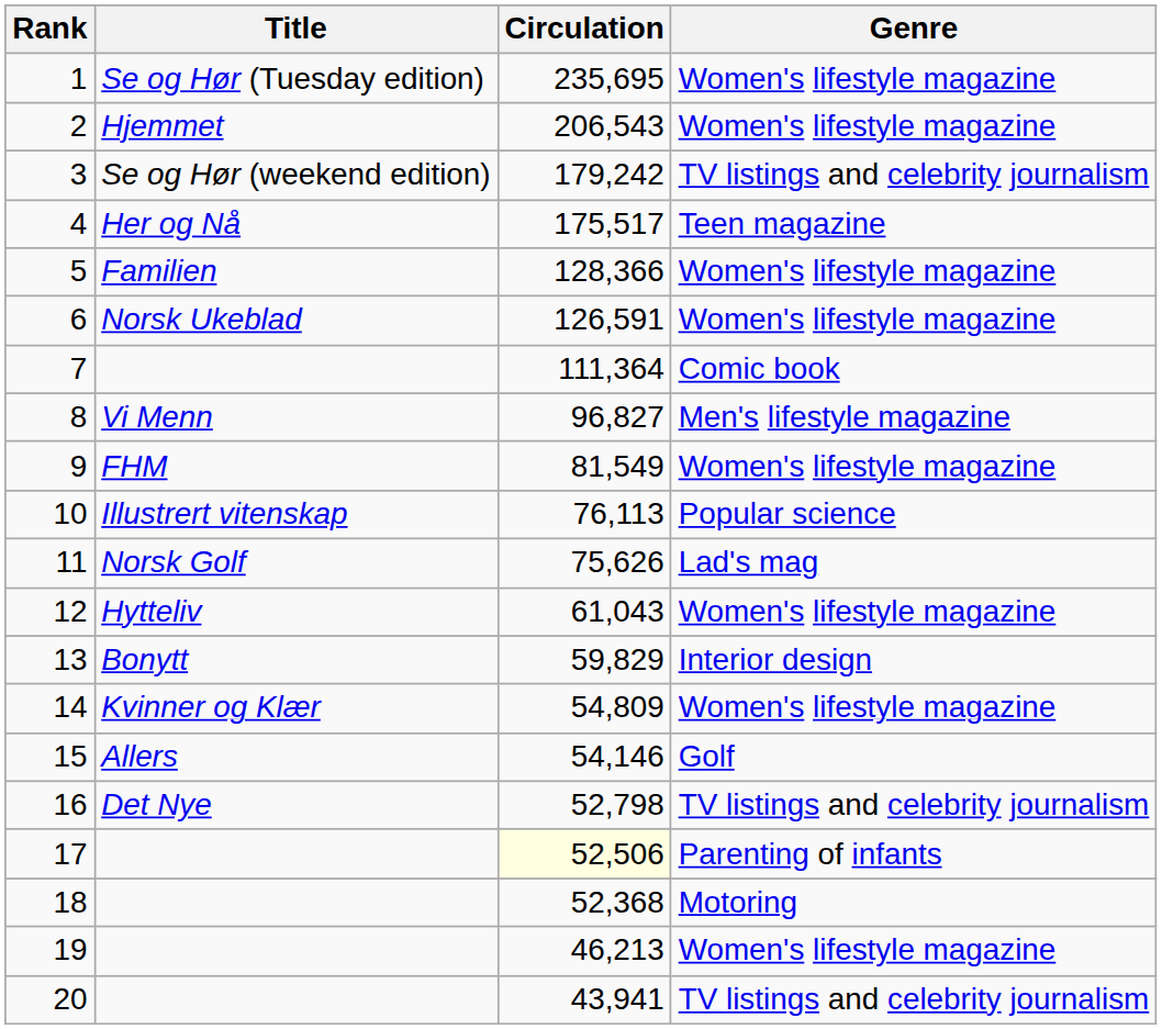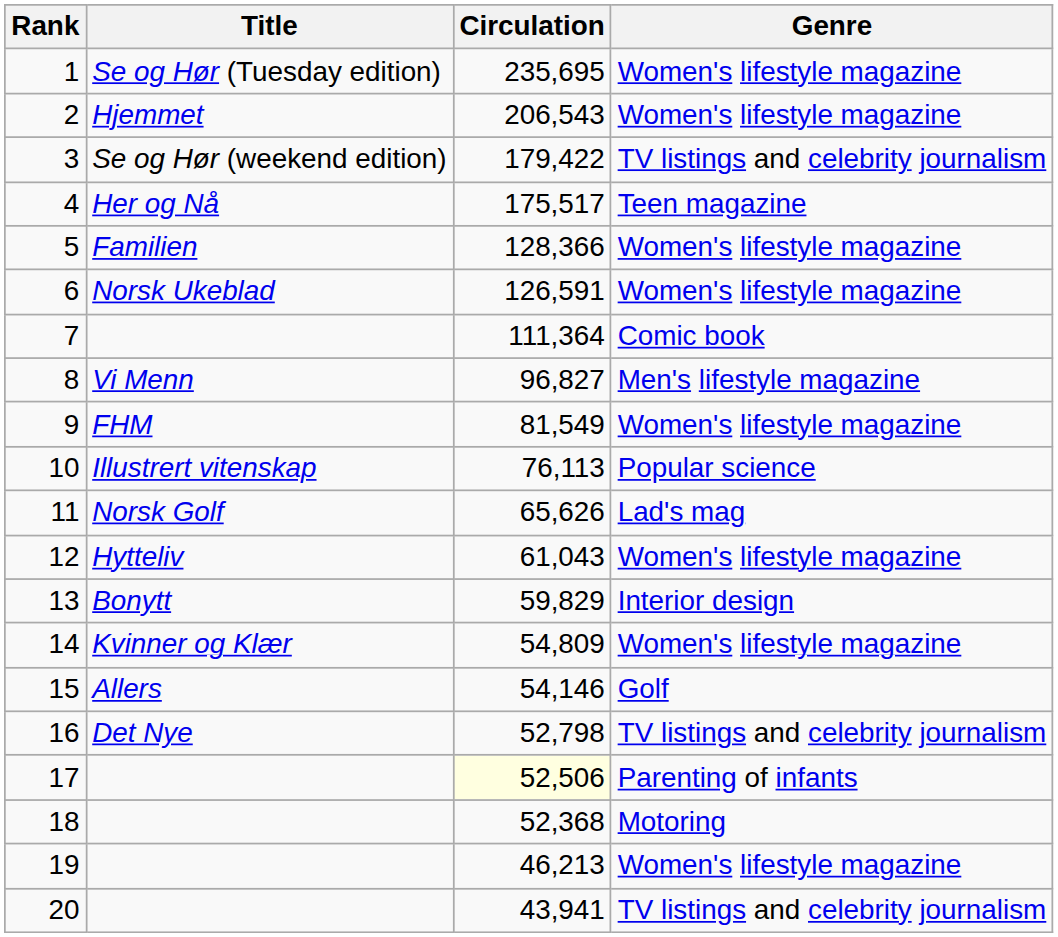 <table class="wikitable sortable">
 <tr>
 <th>Rank</th>
 <th>Title</th>
 <th>Circulation</th>
 <th>Genre</th>
 </tr>
 <tr>
 <td align="right">1</td>
 <td><em><a href='#'>Se og Hør</a></em> (Tuesday edition)</td>
 <td align="right">235,695</td>
 <td><a href='#'>Women's</a> <a href='#'>lifestyle magazine</a></td>
 </tr>
 <tr>
 <td align="right">2</td>
 <td><em><a href='#'>Hjemmet</a></em></td>
 <td align="right">206,543</td>
 <td><a href='#'>Women's</a> <a href='#'>lifestyle magazine</a></td>
 </tr>
 <tr>
 <td align="right">3</td>
 <td align="right"><em>Se og Hør</em> (weekend edition)</td>
-<td align="right">179,242</td>
+<td align="right">179,422</td>
 <td><a href='#'>TV listings</a> and <a href='#'>celebrity</a> <a href='#'>journalism</a></td>
 </tr>
 <tr>
 <td align="right">4</td>
 <td><em><a href='#'>Her og Nå</a></em></td>
 <td align="right">175,517</td>
 <td><a href='#'>Teen magazine</a></td>
 </tr>
 <tr>
 <td align="right">5</td>
 <td><em><a href='#'>Familien</a></em></td>
 <td align="right">128,366</td>
 <td><a href='#'>Women's</a> <a href='#'>lifestyle magazine</a></td>
 </tr>
 <tr>
 <td align="right">6</td>
 <td><em><a href='#'>Norsk Ukeblad</a></em></td>
 <td align="right">126,591</td>
 <td><a href='#'>Women's</a> <a href='#'>lifestyle magazine</a></td>
 </tr>
 <tr>
 <td align="right">7</td>
 <td><em></em></td>
 <td align="right">111,364</td>
 <td><a href='#'>Comic book</a></td>
 </tr>
 <tr>
 <td align="right">8</td>
 <td><em><a href='#'>Vi Menn</a></em></td>
 <td align="right">96,827</td>
 <td><a href='#'>Men's</a> <a href='#'>lifestyle magazine</a></td>
 </tr>
 <tr>
 <td align="right">9</td>
 <td><em><a href='#'>FHM</a></em></td>
 <td align="right">81,549</td>
 <td><a href='#'>Women's</a> <a href='#'>lifestyle magazine</a></td>
 </tr>
 <tr>
 <td align="right">10</td>
 <td><em><a href='#'>Illustrert vitenskap</a></em></td>
 <td align="right">76,113</td>
 <td><a href='#'>Popular science</a></td>
 </tr>
 <tr>
 <td align="right">11</td>
 <td><em><a href='#'>Norsk Golf</a></em></td>
-<td align="right">75,626</td>
+<td align="right">65,626</td>
 <td><a href='#'>Lad's mag</a></td>
 </tr>
 <tr>
 <td align="right">12</td>
 <td><em><a href='#'>Hytteliv</a></em></td>
 <td align="right">61,043</td>
 <td><a href='#'>Women's</a> <a href='#'>lifestyle magazine</a></td>
 </tr>
 <tr>
 <td align="right">13</td>
 <td><em><a href='#'>Bonytt</a></em></td>
 <td align="right">59,829</td>
 <td><a href='#'>Interior design</a></td>
 </tr>
 <tr>
 <td align="right">14</td>
 <td><em><a href='#'>Kvinner og Klær</a></em></td>
 <td align="right">54,809</td>
 <td><a href='#'>Women's</a> <a href='#'>lifestyle magazine</a></td>
 </tr>
 <tr>
 <td align="right">15</td>
 <td><em><a href='#'>Allers</a></em></td>
 <td align="right">54,146</td>
 <td><a href='#'>Golf</a></td>
 </tr>
 <tr>
 <td align="right">16</td>
 <td><em><a href='#'>Det Nye</a></em></td>
 <td align="right">52,798</td>
 <td><a href='#'>TV listings</a> and <a href='#'>celebrity</a> <a href='#'>journalism</a></td>
 </tr>
 <tr>
 <td align="right">17</td>
 <td><em></em></td>
 <td align="right" style="background: lightyellow;">52,506</td>
 <td><a href='#'>Parenting</a> of <a href='#'>infants</a></td>
 </tr>
 <tr>
 <td align="right">18</td>
 <td><em></em></td>
 <td align="right">52,368</td>
 <td><a href='#'>Motoring</a></td>
 </tr>
 <tr>
 <td align="right">19</td>
 <td><em></em></td>
 <td align="right">46,213</td>
 <td><a href='#'>Women's</a> <a href='#'>lifestyle magazine</a></td>
 </tr>
 <tr>
 <td align="right">20</td>
 <td><em></em></td>
 <td align="right">43,941</td>
 <td><a href='#'>TV listings</a> and <a href='#'>celebrity</a> <a href='#'>journalism</a></td>
 </tr>
 </table>
